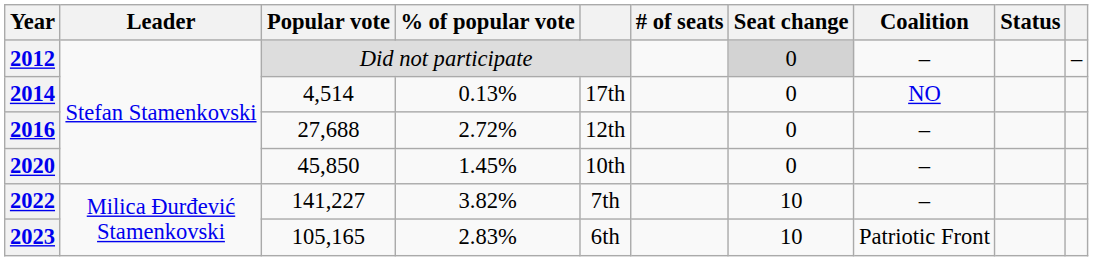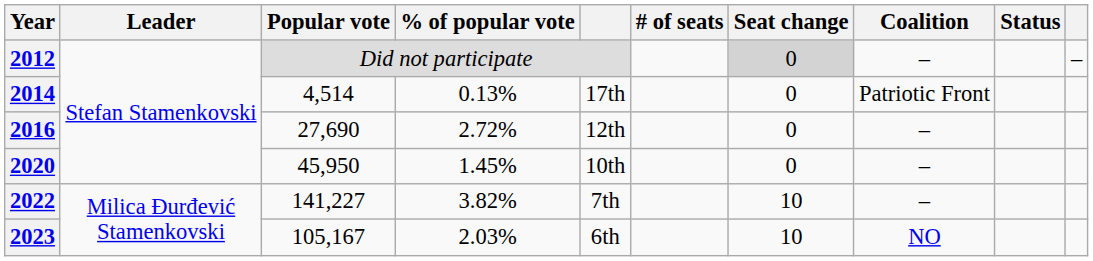 <table class="wikitable" style="text-align:center">
 <tr>
 <th>Year</th>
 <th>Leader</th>
 <th>Popular vote</th>
 <th>% of popular vote</th>
 <th></th>
 <th># of seats</th>
 <th>Seat change</th>
 <th>Coalition</th>
 <th>Status</th>
 <th></th>
 </tr>
 <tr>
 <th><a href='#'>2012</a></th>
 <td rowspan="4"><a href='#'>Stefan Stamenkovski</a></td>
 <td colspan="3" style="background:#ddd"><em>Did not participate</em></td>
 <td></td>
 <td style="background: lightgrey;"> 0</td>
 <td>–</td>
 <td></td>
 <td>–</td>
 </tr>
 <tr>
 <th><a href='#'>2014</a></th>
 <td>4,514</td>
 <td>0.13%</td>
 <td> 17th</td>
 <td></td>
 <td> 0</td>
-<td><a href='#'>NO</a></td>
+<td>Patriotic Front</td>
 <td></td>
 <td></td>
 </tr>
 <tr>
 <th><a href='#'>2016</a></th>
-<td>27,688</td>
+<td>27,690</td>
 <td>2.72%</td>
 <td> 12th</td>
 <td></td>
 <td> 0</td>
 <td>–</td>
 <td></td>
 <td></td>
 </tr>
 <tr>
 <th><a href='#'>2020</a></th>
-<td>45,850</td>
+<td>45,950</td>
 <td>1.45%</td>
 <td> 10th</td>
 <td></td>
 <td> 0</td>
 <td>–</td>
 <td></td>
 <td></td>
 </tr>
 <tr>
 <th><a href='#'>2022</a></th>
 <td rowspan="2"><a href='#'>Milica Đurđević<br>Stamenkovski</a></td>
 <td>141,227</td>
 <td>3.82%</td>
 <td> 7th</td>
 <td></td>
 <td> 10</td>
 <td>–</td>
 <td></td>
 <td></td>
 </tr>
 <tr>
 <th><a href='#'>2023</a></th>
-<td>105,165</td>
-<td>2.83%</td>
+<td>105,167</td>
+<td>2.03%</td>
 <td> 6th</td>
 <td></td>
 <td> 10</td>
-<td>Patriotic Front</td>
+<td><a href='#'>NO</a></td>
 <td></td>
 <td></td>
 </tr>
 </table>
